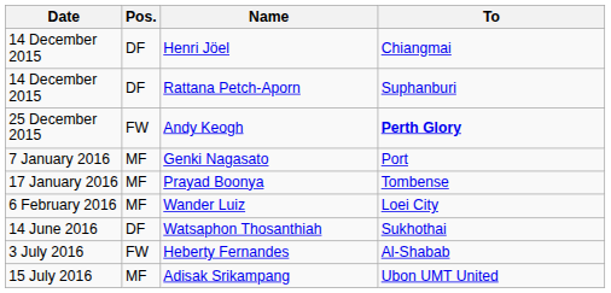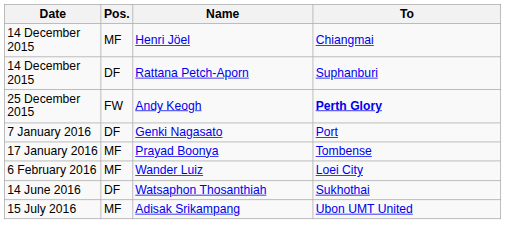 <table class="wikitable">
 <tr>
 <th width="120">Date</th>
 <th>Pos.</th>
 <th width="230">Name</th>
 <th width="240">To</th>
 </tr>
 <tr>
 <td>14 December 2015</td>
-<td>DF</td>
+<td>MF</td>
 <td> <a href='#'>Henri Jöel</a></td>
 <td> <a href='#'>Chiangmai</a></td>
 </tr>
 <tr>
 <td>14 December 2015</td>
 <td>DF</td>
 <td> <a href='#'>Rattana Petch-Aporn</a></td>
 <td> <a href='#'>Suphanburi</a></td>
 </tr>
 <tr>
 <td>25 December 2015</td>
 <td>FW</td>
 <td> <a href='#'>Andy Keogh</a></td>
 <td><strong> <a href='#'>Perth Glory</a></strong></td>
 </tr>
 <tr>
 <td>7 January 2016</td>
-<td>MF</td>
+<td>DF</td>
 <td> <a href='#'>Genki Nagasato</a></td>
 <td> <a href='#'>Port</a></td>
 </tr>
 <tr>
 <td>17 January 2016</td>
 <td>MF</td>
 <td> <a href='#'>Prayad Boonya</a></td>
 <td> <a href='#'>Tombense</a></td>
 </tr>
 <tr>
 <td>6 February 2016</td>
 <td>MF</td>
 <td> <a href='#'>Wander Luiz</a></td>
 <td> <a href='#'>Loei City</a></td>
 </tr>
 <tr>
 <td>14 June 2016</td>
 <td>DF</td>
 <td> <a href='#'>Watsaphon Thosanthiah</a></td>
 <td> <a href='#'>Sukhothai</a></td>
 </tr>
 <tr>
-<td>3 July 2016</td>
-<td>FW</td>
-<td> <a href='#'>Heberty Fernandes</a></td>
-<td> <a href='#'>Al-Shabab</a></td>
-</tr>
-<tr>
 <td>15 July 2016</td>
 <td>MF</td>
 <td> <a href='#'>Adisak Srikampang</a></td>
 <td> <a href='#'>Ubon UMT United</a></td>
 </tr>
 </table>
